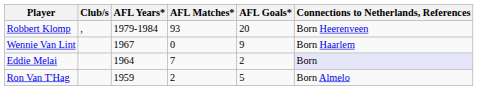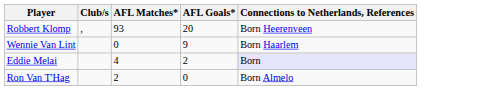 <table class="wikitable sortable">
 <tr>
 <th>Player</th>
 <th>Club/s</th>
-<th>AFL Years*</th>
 <th>AFL Matches*</th>
 <th>AFL Goals*</th>
 <th>Connections to Netherlands, References</th>
 </tr>
 <tr>
 <td><a href='#'>Robbert Klomp</a></td>
 <td>, </td>
-<td>1979-1984</td>
 <td>93</td>
 <td>20</td>
 <td>Born <a href='#'>Heerenveen</a></td>
 </tr>
 <tr>
 <td><a href='#'>Wennie Van Lint</a></td>
 <td></td>
-<td>1967</td>
 <td>0</td>
 <td>9</td>
 <td>Born <a href='#'>Haarlem</a></td>
 </tr>
 <tr>
 <td><a href='#'>Eddie Melai</a></td>
 <td></td>
-<td>1964</td>
-<td>7</td>
+<td>4</td>
 <td>2</td>
 <td style="background: lavender;">Born</td>
 </tr>
 <tr>
 <td><a href='#'>Ron Van T'Hag</a></td>
 <td></td>
-<td>1959</td>
 <td>2</td>
-<td>5</td>
+<td>0</td>
 <td>Born <a href='#'>Almelo</a></td>
 </tr>
 </table>
